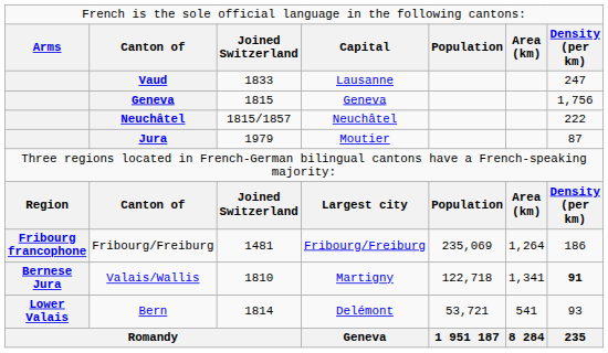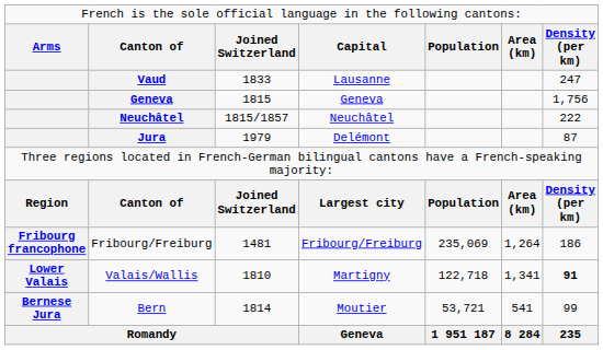 <table class="wikitable" style="text-align: center; margin-left: auto; margin-right: auto; border: none;">
 <tr>
 <td colspan="7">French is the sole official language in the following cantons:</td>
 </tr>
 <tr>
 <th scope="col"><a href='#'>Arms</a></th>
 <th>Canton of</th>
 <th scope="col">Joined<br>Switzerland</th>
 <th scope="col">Capital</th>
 <th scope="col">Population<br></th>
 <th>Area<br>(km)</th>
 <th scope="col"><a href='#'>Density</a><br>(per km)<br></th>
 </tr>
 <tr>
 <th></th>
 <th><a href='#'>Vaud</a></th>
 <td>1833</td>
 <td scope="row"><a href='#'>Lausanne</a></td>
 <td></td>
 <td></td>
 <td>247</td>
 </tr>
 <tr>
 <th></th>
 <th><a href='#'>Geneva</a></th>
 <td>1815</td>
 <td><a href='#'>Geneva</a></td>
 <td></td>
 <td></td>
 <td>1,756</td>
 </tr>
 <tr>
 <th></th>
 <th><a href='#'>Neuchâtel</a></th>
 <td>1815/1857</td>
 <td scope="row"><a href='#'>Neuchâtel</a></td>
 <td></td>
 <td></td>
 <td>222</td>
 </tr>
 <tr>
 <th></th>
 <th><a href='#'>Jura</a></th>
 <td>1979</td>
-<td><a href='#'>Moutier</a></td>
+<td scope="row"><a href='#'>Delémont</a></td>
 <td></td>
 <td></td>
 <td>87</td>
 </tr>
 <tr>
 <td colspan="7">Three regions located in French-German bilingual cantons have a French-speaking majority:</td>
 </tr>
 <tr>
 <th>Region</th>
 <th>Canton of</th>
 <th>Joined<br>Switzerland</th>
 <th>Largest city</th>
 <th>Population<br></th>
 <th>Area<br>(km)</th>
 <th><a href='#'>Density</a><br>(per km)<br></th>
 </tr>
 <tr>
 <th><a href='#'>Fribourg francophone</a></th>
 <td>Fribourg/Freiburg</td>
 <td>1481</td>
 <td><a href='#'>Fribourg/Freiburg</a></td>
 <td>235,069</td>
 <td>1,264</td>
 <td>186</td>
 </tr>
 <tr>
-<th><a href='#'>Bernese Jura</a></th>
+<th><a href='#'>Lower Valais</a></th>
 <td><a href='#'>Valais/Wallis</a></td>
 <td>1810</td>
 <td><a href='#'>Martigny</a></td>
 <td>122,718</td>
 <td>1,341</td>
 <td><strong>91</strong></td>
 </tr>
 <tr>
-<th><a href='#'>Lower Valais</a></th>
+<th><a href='#'>Bernese Jura</a></th>
 <td><a href='#'>Bern</a></td>
 <td>1814</td>
-<td scope="row"><a href='#'>Delémont</a></td>
+<td><a href='#'>Moutier</a></td>
 <td>53,721</td>
 <td>541</td>
-<td>93</td>
+<td>99</td>
 </tr>
 <tr>
 <th colspan="3">Romandy</th>
 <th>Geneva</th>
 <th>1 951 187</th>
 <th>8 284</th>
 <th>235</th>
 </tr>
 </table>
